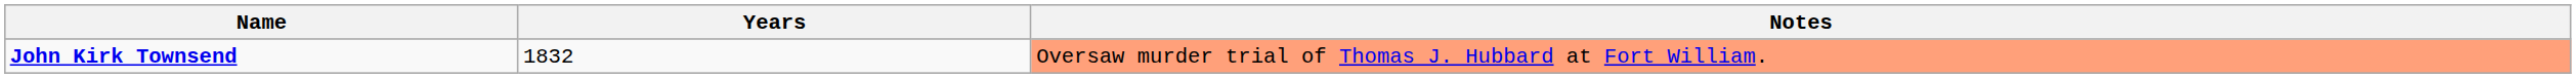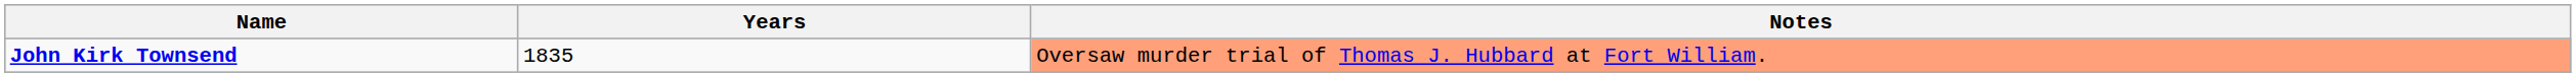 <table class="wikitable sortable" style="width:80%">
 <tr>
 <th width="20%">Name</th>
 <th width="20%">Years</th>
 <th width="*%">Notes</th>
 </tr>
 <tr>
 <td><strong><a href='#'>John Kirk Townsend</a></strong></td>
-<td>1832</td>
+<td>1835</td>
 <td style="background: lightsalmon;">Oversaw murder trial of <a href='#'>Thomas J. Hubbard</a> at <a href='#'>Fort William</a>.</td>
 </tr>
 </table>
